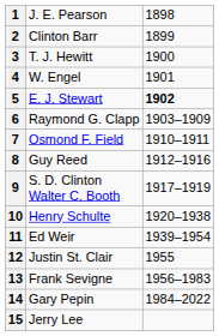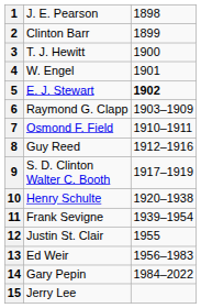 <table class=wikitable>
 <tr>
 <th>1</th>
 <td>J. E. Pearson</td>
 <td>1898</td>
 </tr>
 <tr>
 <th>2</th>
 <td>Clinton Barr</td>
 <td>1899</td>
 </tr>
 <tr>
 <th>3</th>
 <td>T. J. Hewitt</td>
 <td>1900</td>
 </tr>
 <tr>
 <th>4</th>
 <td>W. Engel</td>
 <td>1901</td>
 </tr>
 <tr>
 <th>5</th>
 <td><a href='#'>E. J. Stewart</a></td>
 <td><strong>1902</strong></td>
 </tr>
 <tr>
 <th>6</th>
 <td>Raymond G. Clapp</td>
 <td>1903–1909</td>
 </tr>
 <tr>
 <th>7</th>
 <td><a href='#'>Osmond F. Field</a></td>
 <td>1910–1911</td>
 </tr>
 <tr>
 <th>8</th>
 <td>Guy Reed</td>
 <td>1912–1916</td>
 </tr>
 <tr>
 <th>9</th>
 <td>S. D. Clinton <br> <a href='#'>Walter C. Booth</a></td>
 <td>1917–1919</td>
 </tr>
 <tr>
 <th>10</th>
 <td><a href='#'>Henry Schulte</a></td>
 <td>1920–1938</td>
 </tr>
 <tr>
 <th>11</th>
-<td>Ed Weir</td>
+<td>Frank Sevigne</td>
 <td>1939–1954</td>
 </tr>
 <tr>
 <th>12</th>
 <td>Justin St. Clair</td>
 <td>1955</td>
 </tr>
 <tr>
 <th>13</th>
-<td>Frank Sevigne</td>
+<td>Ed Weir</td>
 <td>1956–1983</td>
 </tr>
 <tr>
 <th>14</th>
 <td>Gary Pepin</td>
 <td>1984–2022</td>
 </tr>
 <tr>
 <th>15</th>
 <td>Jerry Lee</td>
 <td></td>
 </tr>
 </table>
